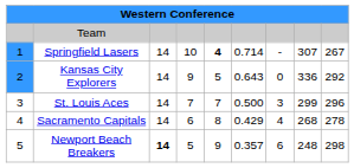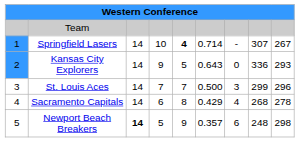 <table class="wikitable" style="margin:1em; clear:right; text-align:left; line-height:normal; width=50%">
 <tr>
 <td style="text-align:center; background-color:#3399FF" colspan=9><strong>Western Conference</strong></td>
 </tr>
 <tr>
 <td style="text-align:center; background-color:#CCCCCC; width:30px"></td>
 <td style="text-align:center; background-color:#CCCCCC; width:150px">Team</td>
 <td style="text-align:center; background-color:#CCCCCC; width:30px"></td>
 <td style="text-align:center; background-color:#CCCCCC; width:30px"></td>
 <td style="text-align:center; background-color:#CCCCCC; width:30px"></td>
 <td style="text-align:center; background-color:#CCCCCC; width:30px"></td>
 <td style="text-align:center; background-color:#CCCCCC; width:30px"></td>
 <td style="text-align:center; background-color:#CCCCCC; width:30px"></td>
 <td style="text-align:center; background-color:#CCCCCC; width:30px"></td>
 </tr>
 <tr>
 <td style="text-align:center; background-color:#3399FF; width:30px">1</td>
 <td style="text-align:center; background:white; width:150px"><a href='#'>Springfield Lasers</a></td>
 <td style="text-align:center; background:white; width:30px">14</td>
 <td style="text-align:center; background:white; width:30px">10</td>
 <td style="text-align:center; background:white; width:30px"><strong>4</strong></td>
 <td style="text-align:center; background:white; width:30px">0.714</td>
 <td style="text-align:center; background:white; width:30px">-</td>
 <td style="text-align:center; background:white; width:30px">307</td>
 <td style="text-align:center; background:white; width:30px">267</td>
 </tr>
 <tr>
 <td style="text-align:center; background-color:#3399FF; width:30px">2</td>
 <td style="text-align:center; background:white; width:150px"><a href='#'>Kansas City Explorers</a></td>
 <td style="text-align:center; background:white; width:30px">14</td>
 <td style="text-align:center; background:white; width:30px">9</td>
 <td style="text-align:center; background:white; width:30px">5</td>
 <td style="text-align:center; background:white; width:30px">0.643</td>
 <td style="text-align:center; background:white; width:30px">0</td>
 <td style="text-align:center; background:white; width:30px">336</td>
-<td style="text-align:center; background:white; width:30px">292</td>
+<td style="text-align:center; background:white; width:30px">293</td>
 </tr>
 <tr>
 <td style="text-align:center; background:white; width:30px">3</td>
 <td style="text-align:center; background:white; width:150px"><a href='#'>St. Louis Aces</a></td>
 <td style="text-align:center; background:white; width:30px">14</td>
 <td style="text-align:center; background:white; width:30px">7</td>
 <td style="text-align:center; background:white; width:30px">7</td>
 <td style="text-align:center; background:white; width:30px">0.500</td>
 <td style="text-align:center; background:white; width:30px">3</td>
 <td style="text-align:center; background:white; width:30px">299</td>
 <td style="text-align:center; background:white; width:30px">296</td>
 </tr>
 <tr>
 <td style="text-align:center; background:white; width:30px">4</td>
 <td style="text-align:center; background:white; width:150px"><a href='#'>Sacramento Capitals</a></td>
 <td style="text-align:center; background:white; width:30px">14</td>
 <td style="text-align:center; background:white; width:30px">6</td>
 <td style="text-align:center; background:white; width:30px">8</td>
 <td style="text-align:center; background:white; width:30px">0.429</td>
 <td style="text-align:center; background:white; width:30px">4</td>
 <td style="text-align:center; background:white; width:30px">268</td>
 <td style="text-align:center; background:white; width:30px">278</td>
 </tr>
 <tr>
 <td style="text-align:center; background:white; width:30px">5</td>
 <td style="text-align:center; background:white; width:150px"><a href='#'>Newport Beach Breakers</a></td>
 <td style="text-align:center; background:white; width:30px"><strong>14</strong></td>
 <td style="text-align:center; background:white; width:30px">5</td>
 <td style="text-align:center; background:white; width:30px">9</td>
 <td style="text-align:center; background:white; width:30px">0.357</td>
 <td style="text-align:center; background:white; width:30px">6</td>
 <td style="text-align:center; background:white; width:30px">248</td>
 <td style="text-align:center; background:white; width:30px">298</td>
 </tr>
 </table>
